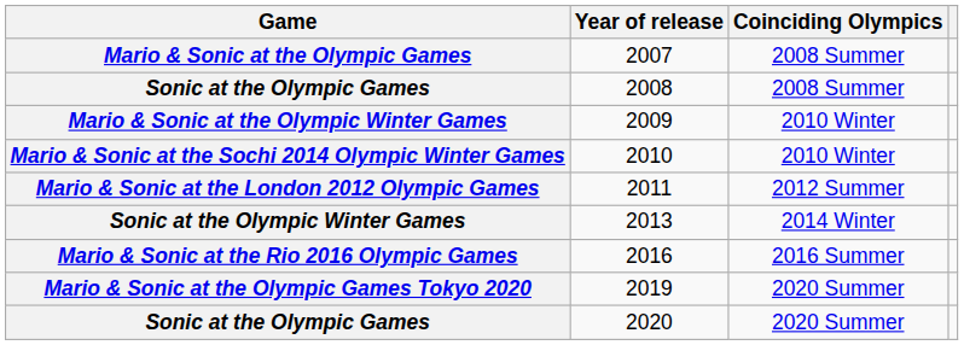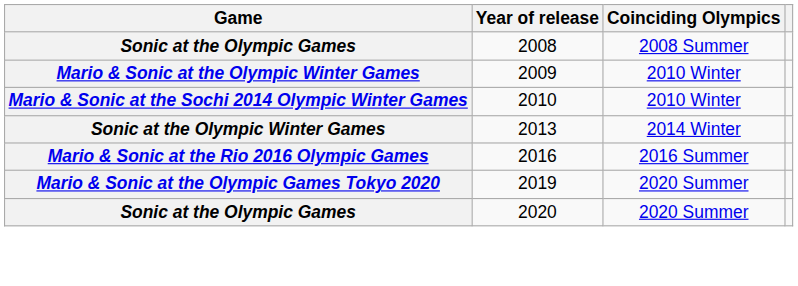 <table class="wikitable sortable plain-row-headers-center" style="text-align: center;">
 <tr>
 <th scope="col">Game</th>
 <th scope="col">Year of release</th>
 <th scope="col">Coinciding Olympics</th>
 <th scope="col" class="unsortable"></th>
-</tr>
-<tr>
-<th scope="row"><em><a href='#'>Mario & Sonic at the Olympic Games</a></em></th>
-<td>2007</td>
-<td><a href='#'>2008 Summer</a></td>
-<td></td>
 </tr>
 <tr>
 <th scope="row"><em>Sonic at the Olympic Games</em></th>
 <td>2008</td>
 <td><a href='#'>2008 Summer</a></td>
 <td></td>
 </tr>
 <tr>
 <th scope="row"><em><a href='#'>Mario & Sonic at the Olympic Winter Games</a></em></th>
 <td>2009</td>
 <td><a href='#'>2010 Winter</a></td>
 <td></td>
 </tr>
 <tr>
 <th scope="row"><em><a href='#'>Mario & Sonic at the Sochi 2014 Olympic Winter Games</a></em></th>
 <td>2010</td>
 <td><a href='#'>2010 Winter</a></td>
-<td></td>
-</tr>
-<tr>
-<th scope="row"><em><a href='#'>Mario & Sonic at the London 2012 Olympic Games</a></em></th>
-<td>2011</td>
-<td><a href='#'>2012 Summer</a></td>
 <td></td>
 </tr>
 <tr>
 <th scope="row"><em>Sonic at the Olympic Winter Games</em></th>
 <td>2013</td>
 <td><a href='#'>2014 Winter</a></td>
 <td></td>
 </tr>
 <tr>
 <th scope="row"><em><a href='#'>Mario & Sonic at the Rio 2016 Olympic Games</a></em></th>
 <td>2016</td>
 <td><a href='#'>2016 Summer</a></td>
 <td></td>
 </tr>
 <tr>
 <th scope="row"><em><a href='#'>Mario & Sonic at the Olympic Games Tokyo 2020</a></em></th>
 <td>2019</td>
 <td><a href='#'>2020 Summer</a></td>
 <td></td>
 </tr>
 <tr>
 <th scope="row"><em>Sonic at the Olympic Games</em></th>
 <td>2020</td>
 <td><a href='#'>2020 Summer</a></td>
 <td></td>
 </tr>
 </table>
